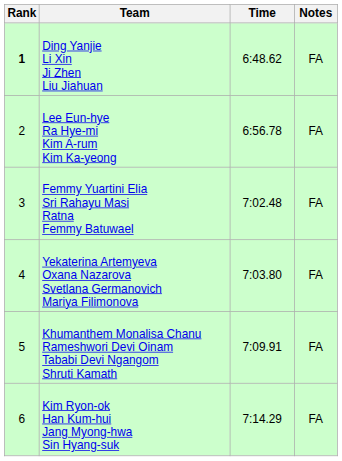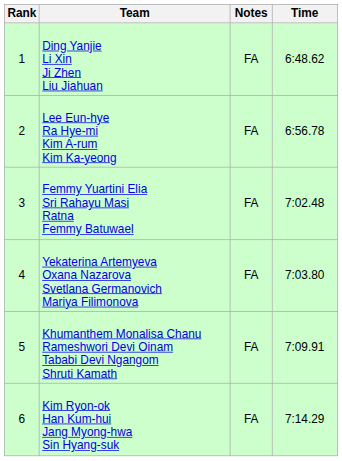 <table class=wikitable style="text-align:center">
 <tr>
 <th width=40>Rank</th>
 <th width=250>Team</th>
+<th width=50>Notes</th>
 <th width=80>Time</th>
-<th width=50>Notes</th>
 </tr>
 <tr bgcolor="ccffcc">
-<td><strong>1</strong></td>
+<td>1</td>
 <td align=left><br><a href='#'>Ding Yanjie</a><br><a href='#'>Li Xin</a><br><a href='#'>Ji Zhen</a><br><a href='#'>Liu Jiahuan</a></td>
+<td>FA</td>
 <td>6:48.62</td>
-<td>FA</td>
 </tr>
 <tr bgcolor="ccffcc">
 <td>2</td>
 <td align=left><br><a href='#'>Lee Eun-hye</a><br><a href='#'>Ra Hye-mi</a><br><a href='#'>Kim A-rum</a><br><a href='#'>Kim Ka-yeong</a></td>
+<td>FA</td>
 <td>6:56.78</td>
-<td>FA</td>
 </tr>
 <tr bgcolor="ccffcc">
 <td>3</td>
 <td align=left><br><a href='#'>Femmy Yuartini Elia</a><br><a href='#'>Sri Rahayu Masi</a><br><a href='#'>Ratna</a><br><a href='#'>Femmy Batuwael</a></td>
+<td>FA</td>
 <td>7:02.48</td>
-<td>FA</td>
 </tr>
 <tr bgcolor="ccffcc">
 <td>4</td>
 <td align=left><br><a href='#'>Yekaterina Artemyeva</a><br><a href='#'>Oxana Nazarova</a><br><a href='#'>Svetlana Germanovich</a><br><a href='#'>Mariya Filimonova</a></td>
+<td>FA</td>
 <td>7:03.80</td>
-<td>FA</td>
 </tr>
 <tr bgcolor="ccffcc">
 <td>5</td>
 <td align=left><br><a href='#'>Khumanthem Monalisa Chanu</a><br><a href='#'>Rameshwori Devi Oinam</a><br><a href='#'>Tababi Devi Ngangom</a><br><a href='#'>Shruti Kamath</a></td>
+<td>FA</td>
 <td>7:09.91</td>
-<td>FA</td>
 </tr>
 <tr bgcolor="ccffcc">
 <td>6</td>
 <td align=left><br><a href='#'>Kim Ryon-ok</a><br><a href='#'>Han Kum-hui</a><br><a href='#'>Jang Myong-hwa</a><br><a href='#'>Sin Hyang-suk</a></td>
+<td>FA</td>
 <td>7:14.29</td>
-<td>FA</td>
 </tr>
 </table>
